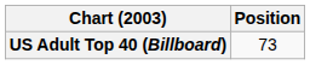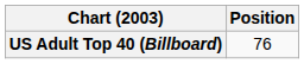 <table class="wikitable plainrowheaders" style="text-align:center">
 <tr>
 <th>Chart (2003)</th>
 <th>Position</th>
 </tr>
 <tr>
 <th scope="row">US Adult Top 40 (<em>Billboard</em>)</th>
-<td>73</td>
+<td>76</td>
 </tr>
 </table>
